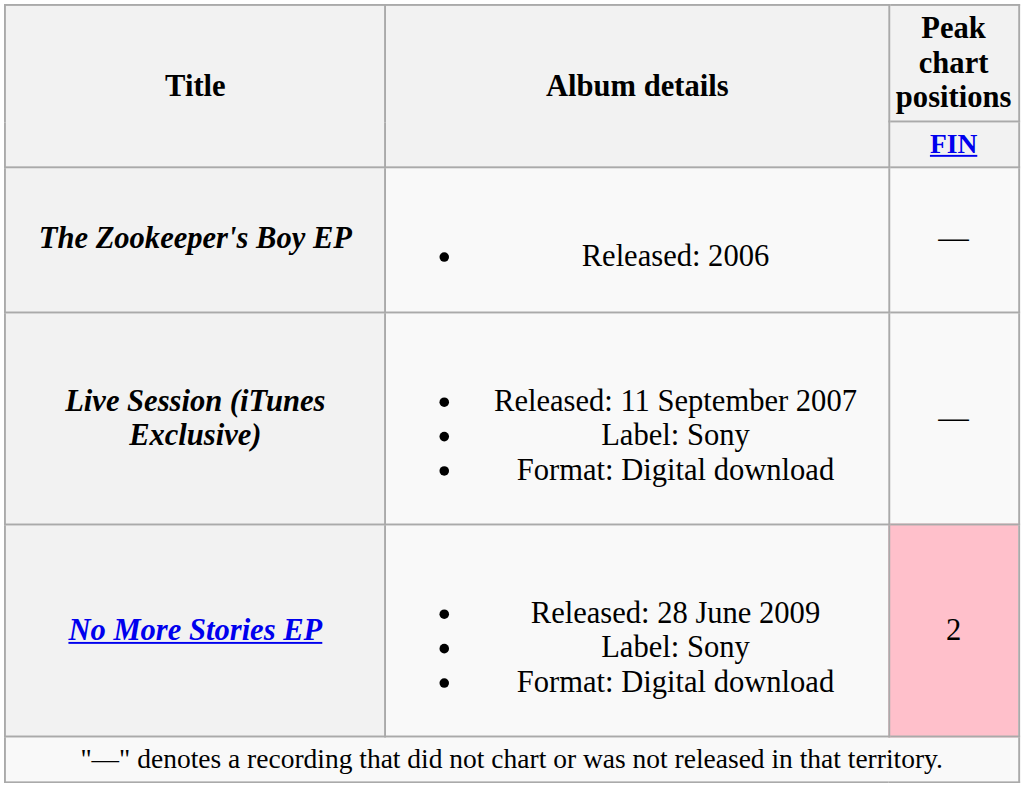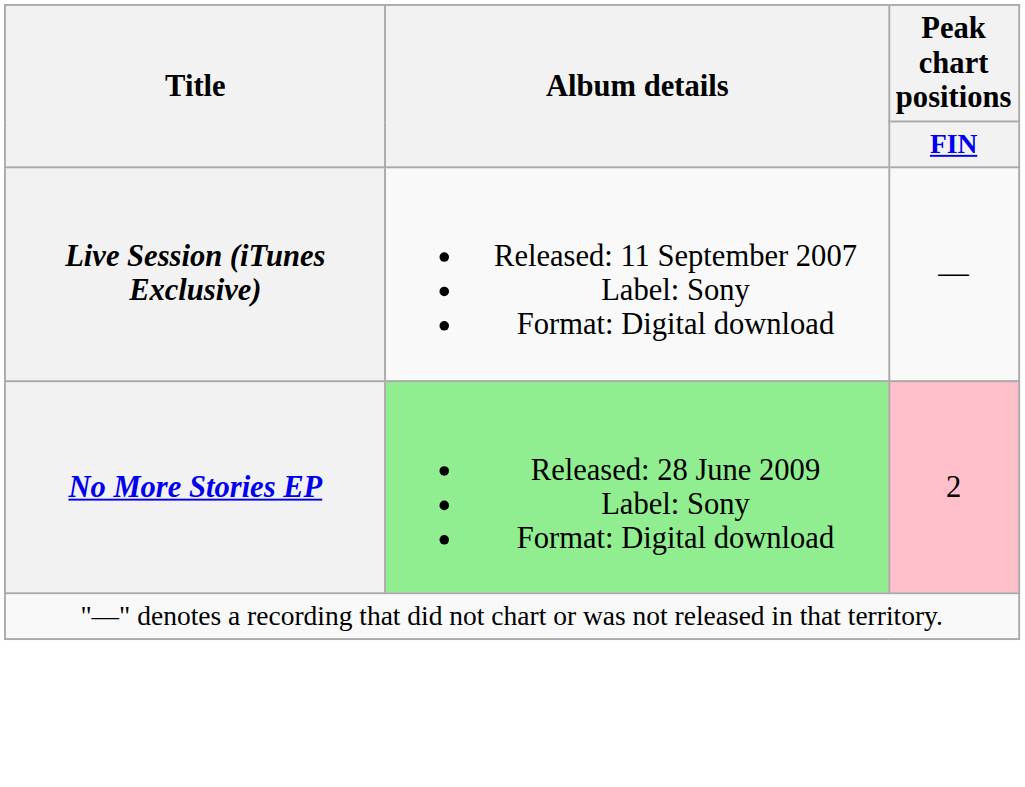 <table class="wikitable plainrowheaders" style="text-align:center;" border="1">
 <tr>
 <th scope="col" rowspan="2" style="width:12em;">Title</th>
 <th scope="col" rowspan="2" style="width:16em;">Album details</th>
 <th scope="col" colspan="1">Peak chart positions</th>
 </tr>
 <tr>
 <th scope="col" style="width:3em;font-size:90%;"><a href='#'>FIN</a><br></th>
 </tr>
 <tr>
-<th scope="row"><em>The Zookeeper's Boy EP</em></th>
-<td><br><ul><li>Released: 2006</li></ul></td>
-<td>—</td>
-</tr>
-<tr>
 <th scope="row"><em>Live Session (iTunes Exclusive)</em></th>
 <td><br><ul><li>Released: 11 September 2007</li><li>Label: Sony</li><li>Format: Digital download</li></ul></td>
 <td>—</td>
 </tr>
 <tr>
 <th scope="row"><em><a href='#'>No More Stories EP</a></em></th>
-<td><br><ul><li>Released: 28 June 2009</li><li>Label: Sony</li><li>Format: Digital download</li></ul></td>
+<td style="background: lightgreen;"><br><ul><li>Released: 28 June 2009</li><li>Label: Sony</li><li>Format: Digital download</li></ul></td>
 <td style="background: pink;">2</td>
 </tr>
 <tr>
 <td colspan="3" style="font-size:90%">"—" denotes a recording that did not chart or was not released in that territory.</td>
 </tr>
 </table>
